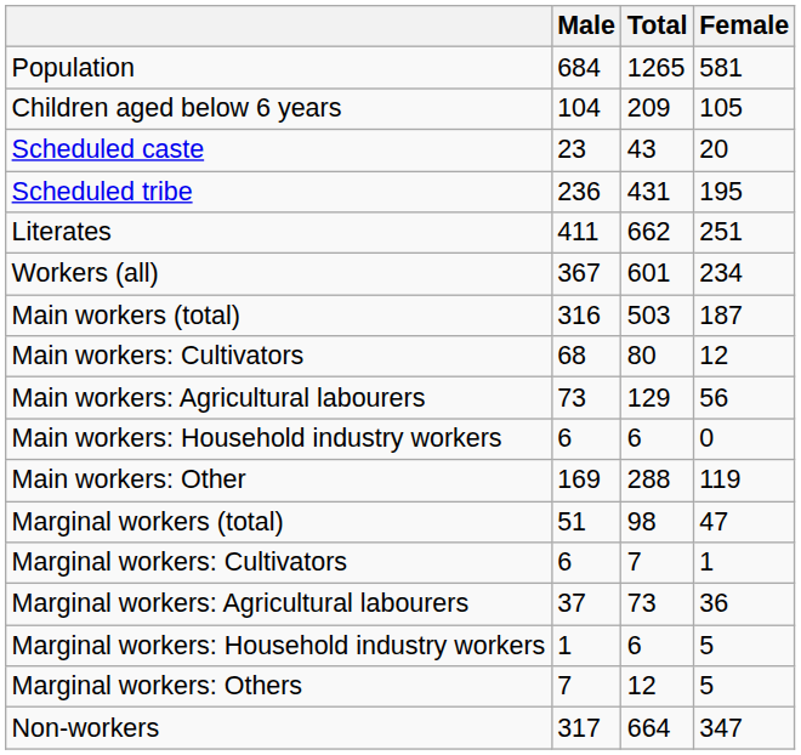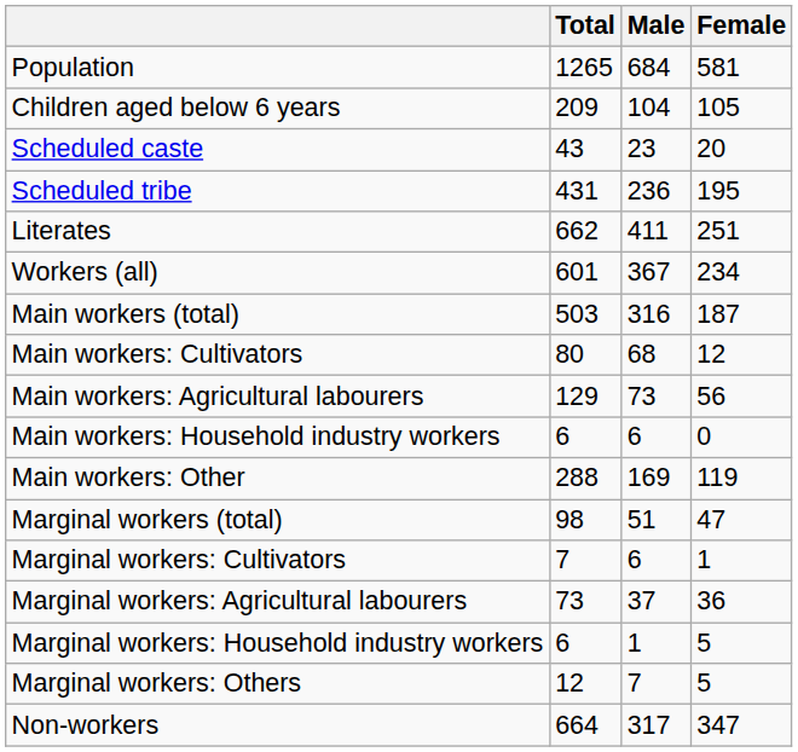 <table class="wikitable sortable">
 <tr>
 <th></th>
+<th>Total</th>
 <th>Male</th>
-<th>Total</th>
 <th>Female</th>
 </tr>
 <tr>
 <td>Population</td>
+<td>1265</td>
 <td>684</td>
-<td>1265</td>
 <td>581</td>
 </tr>
 <tr>
 <td>Children aged below 6 years</td>
+<td>209</td>
 <td>104</td>
-<td>209</td>
 <td>105</td>
 </tr>
 <tr>
 <td><a href='#'>Scheduled caste</a></td>
+<td>43</td>
 <td>23</td>
-<td>43</td>
 <td>20</td>
 </tr>
 <tr>
 <td><a href='#'>Scheduled tribe</a></td>
+<td>431</td>
 <td>236</td>
-<td>431</td>
 <td>195</td>
 </tr>
 <tr>
 <td>Literates</td>
+<td>662</td>
 <td>411</td>
-<td>662</td>
 <td>251</td>
 </tr>
 <tr>
 <td>Workers (all)</td>
+<td>601</td>
 <td>367</td>
-<td>601</td>
 <td>234</td>
 </tr>
 <tr>
 <td>Main workers (total)</td>
+<td>503</td>
 <td>316</td>
-<td>503</td>
 <td>187</td>
 </tr>
 <tr>
 <td>Main workers: Cultivators</td>
+<td>80</td>
 <td>68</td>
-<td>80</td>
 <td>12</td>
 </tr>
 <tr>
 <td>Main workers: Agricultural labourers</td>
+<td>129</td>
 <td>73</td>
-<td>129</td>
 <td>56</td>
 </tr>
 <tr>
 <td>Main workers: Household industry workers</td>
 <td>6</td>
 <td>6</td>
 <td>0</td>
 </tr>
 <tr>
 <td>Main workers: Other</td>
+<td>288</td>
 <td>169</td>
-<td>288</td>
 <td>119</td>
 </tr>
 <tr>
 <td>Marginal workers (total)</td>
+<td>98</td>
 <td>51</td>
-<td>98</td>
 <td>47</td>
 </tr>
 <tr>
 <td>Marginal workers: Cultivators</td>
+<td>7</td>
 <td>6</td>
-<td>7</td>
 <td>1</td>
 </tr>
 <tr>
 <td>Marginal workers: Agricultural labourers</td>
+<td>73</td>
 <td>37</td>
-<td>73</td>
 <td>36</td>
 </tr>
 <tr>
 <td>Marginal workers: Household industry workers</td>
+<td>6</td>
 <td>1</td>
-<td>6</td>
 <td>5</td>
 </tr>
 <tr>
 <td>Marginal workers: Others</td>
+<td>12</td>
 <td>7</td>
-<td>12</td>
 <td>5</td>
 </tr>
 <tr>
 <td>Non-workers</td>
+<td>664</td>
 <td>317</td>
-<td>664</td>
 <td>347</td>
 </tr>
 </table>
